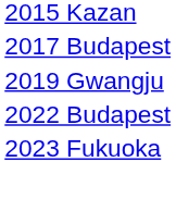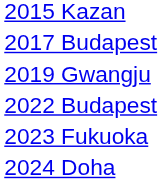 <table>
 <tr>
 <td><a href='#'>2015 Kazan</a><br></td>
 <td></td>
 <td></td>
 <td nowrap></td>
 </tr>
 <tr>
 <td><a href='#'>2017 Budapest</a><br></td>
 <td></td>
 <td nowrap></td>
 <td></td>
 </tr>
 <tr>
 <td><a href='#'>2019 Gwangju</a><br></td>
 <td nowrap></td>
 <td></td>
 <td></td>
 </tr>
 <tr>
 <td><a href='#'>2022 Budapest</a><br></td>
 <td></td>
 <td></td>
 <td></td>
 </tr>
 <tr>
 <td><a href='#'>2023 Fukuoka</a><br></td>
 <td></td>
 <td></td>
 <td></td>
 </tr>
+<tr>
+<td><a href='#'>2024 Doha</a><br></td>
+<td></td>
+<td></td>
+<td></td>
+</tr>
 </table>
